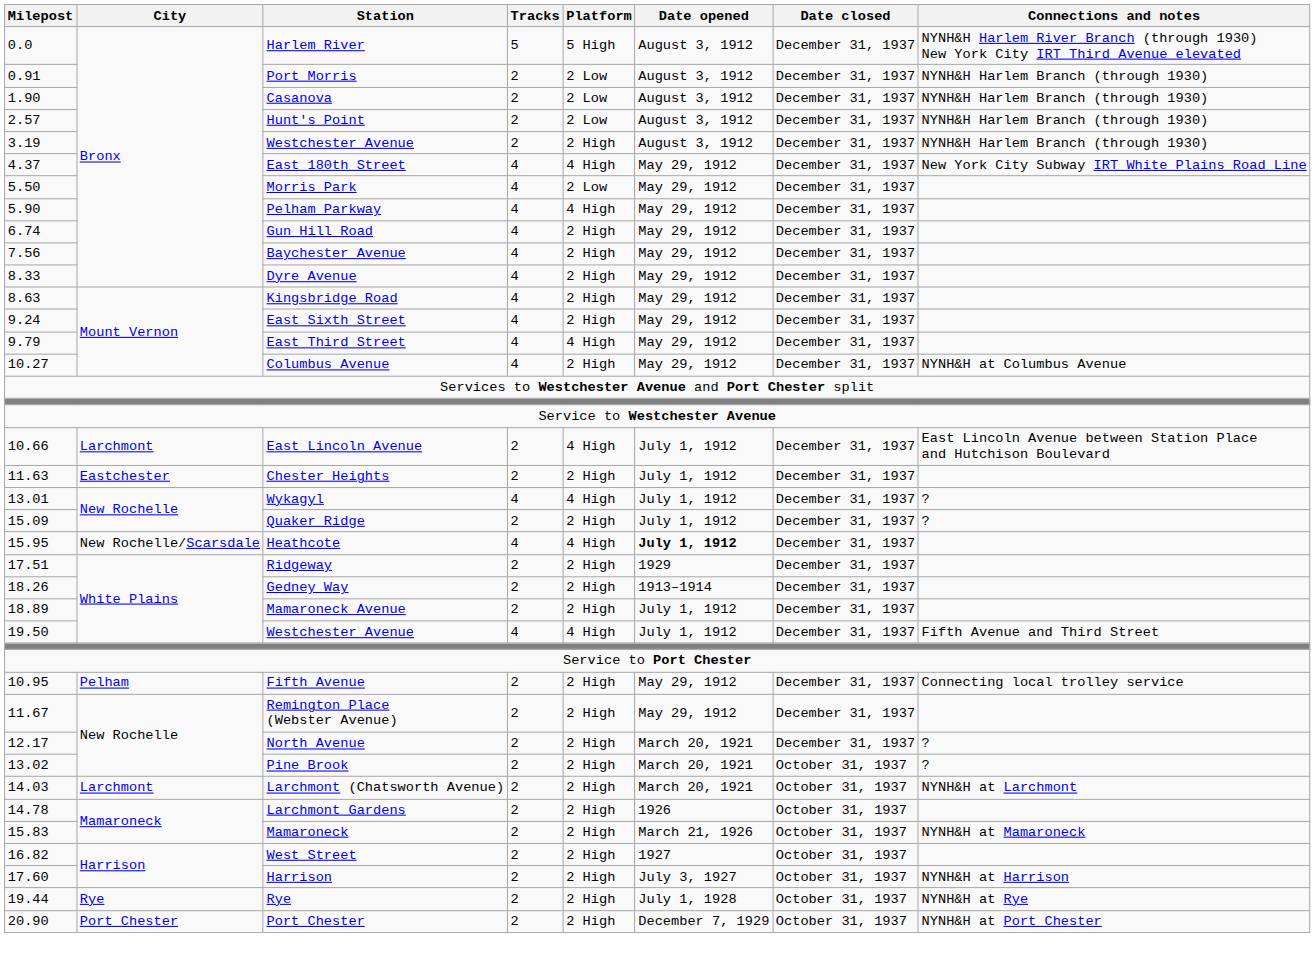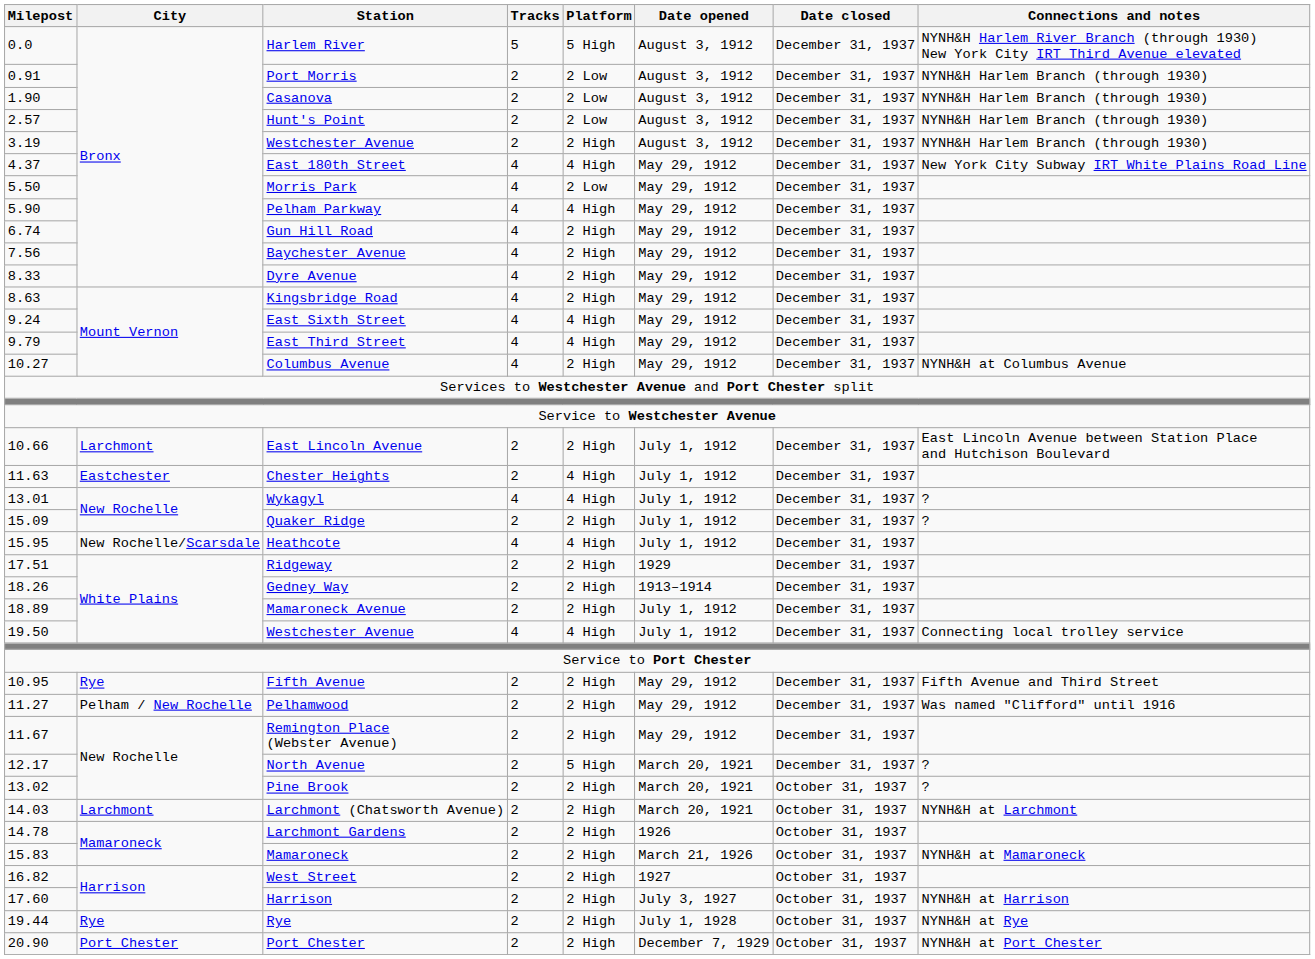 <table class="wikitable">
 <tr>
 <th>Milepost</th>
 <th>City</th>
 <th>Station</th>
 <th>Tracks</th>
 <th>Platform</th>
 <th>Date opened</th>
 <th>Date closed</th>
 <th>Connections and notes</th>
 </tr>
 <tr>
 <td>0.0</td>
 <td rowspan=11><a href='#'>Bronx</a></td>
 <td><a href='#'>Harlem River</a></td>
 <td>5</td>
 <td>5 High</td>
 <td>August 3, 1912</td>
 <td>December 31, 1937</td>
 <td>NYNH&H <a href='#'>Harlem River Branch</a> (through 1930)<br>New York City <a href='#'>IRT Third Avenue elevated</a></td>
 </tr>
 <tr>
 <td>0.91</td>
 <td><a href='#'>Port Morris</a></td>
 <td>2</td>
 <td>2 Low</td>
 <td>August 3, 1912</td>
 <td>December 31, 1937</td>
 <td>NYNH&H Harlem Branch (through 1930)</td>
 </tr>
 <tr>
 <td>1.90</td>
 <td><a href='#'>Casanova</a></td>
 <td>2</td>
 <td>2 Low</td>
 <td>August 3, 1912</td>
 <td>December 31, 1937</td>
 <td>NYNH&H Harlem Branch (through 1930)</td>
 </tr>
 <tr>
 <td>2.57</td>
 <td><a href='#'>Hunt's Point</a></td>
 <td>2</td>
 <td>2 Low</td>
 <td>August 3, 1912</td>
 <td>December 31, 1937</td>
 <td>NYNH&H Harlem Branch (through 1930)</td>
 </tr>
 <tr>
 <td>3.19</td>
 <td><a href='#'>Westchester Avenue</a></td>
 <td>2</td>
 <td>2 High</td>
 <td>August 3, 1912</td>
 <td>December 31, 1937</td>
 <td>NYNH&H Harlem Branch (through 1930)</td>
 </tr>
 <tr>
 <td>4.37</td>
 <td><a href='#'>East 180th Street</a></td>
 <td>4</td>
 <td>4 High</td>
 <td>May 29, 1912</td>
 <td>December 31, 1937</td>
 <td>New York City Subway <a href='#'>IRT White Plains Road Line</a><br></td>
 </tr>
 <tr>
 <td>5.50</td>
 <td><a href='#'>Morris Park</a></td>
 <td>4</td>
 <td>2 Low</td>
 <td>May 29, 1912</td>
 <td>December 31, 1937</td>
 <td></td>
 </tr>
 <tr>
 <td>5.90</td>
 <td><a href='#'>Pelham Parkway</a></td>
 <td>4</td>
 <td>4 High</td>
 <td>May 29, 1912</td>
 <td>December 31, 1937</td>
 <td></td>
 </tr>
 <tr>
 <td>6.74</td>
 <td><a href='#'>Gun Hill Road</a></td>
 <td>4</td>
 <td>2 High</td>
 <td>May 29, 1912</td>
 <td>December 31, 1937</td>
 <td></td>
 </tr>
 <tr>
 <td>7.56</td>
 <td><a href='#'>Baychester Avenue</a></td>
 <td>4</td>
 <td>2 High</td>
 <td>May 29, 1912</td>
 <td>December 31, 1937</td>
 <td></td>
 </tr>
 <tr>
 <td>8.33</td>
 <td><a href='#'>Dyre Avenue</a></td>
 <td>4</td>
 <td>2 High</td>
 <td>May 29, 1912</td>
 <td>December 31, 1937</td>
 <td></td>
 </tr>
 <tr>
 <td>8.63</td>
 <td rowspan=4><a href='#'>Mount Vernon</a></td>
 <td><a href='#'>Kingsbridge Road</a></td>
 <td>4</td>
 <td>2 High</td>
 <td>May 29, 1912</td>
 <td>December 31, 1937</td>
 <td></td>
 </tr>
 <tr>
 <td>9.24</td>
 <td><a href='#'>East Sixth Street</a></td>
 <td>4</td>
-<td>2 High</td>
+<td>4 High</td>
 <td>May 29, 1912</td>
 <td>December 31, 1937</td>
 <td></td>
 </tr>
 <tr>
 <td>9.79</td>
 <td><a href='#'>East Third Street</a></td>
 <td>4</td>
 <td>4 High</td>
 <td>May 29, 1912</td>
 <td>December 31, 1937</td>
 <td></td>
 </tr>
 <tr>
 <td>10.27</td>
 <td><a href='#'>Columbus Avenue</a></td>
 <td>4</td>
 <td>2 High</td>
 <td>May 29, 1912</td>
 <td>December 31, 1937</td>
 <td>NYNH&H at Columbus Avenue<br></td>
 </tr>
 <tr>
 <td colspan="8" align="center">Services to <strong>Westchester Avenue</strong> and <strong>Port Chester</strong> split</td>
 </tr>
 <tr>
 <td colspan="8" bgcolor="#808080"></td>
 </tr>
 <tr>
 <td colspan="8" align="center">Service to <strong>Westchester Avenue</strong></td>
 </tr>
 <tr>
 <td>10.66</td>
 <td><a href='#'>Larchmont</a></td>
 <td><a href='#'>East Lincoln Avenue</a></td>
 <td>2</td>
-<td>4 High</td>
+<td>2 High</td>
 <td>July 1, 1912</td>
 <td>December 31, 1937</td>
 <td>East Lincoln Avenue between Station Place<br>and Hutchison Boulevard</td>
 </tr>
 <tr>
 <td>11.63</td>
 <td><a href='#'>Eastchester</a></td>
 <td><a href='#'>Chester Heights</a></td>
 <td>2</td>
-<td>2 High</td>
+<td>4 High</td>
 <td>July 1, 1912</td>
 <td>December 31, 1937</td>
 <td></td>
 </tr>
 <tr>
 <td>13.01</td>
 <td rowspan=2><a href='#'>New Rochelle</a></td>
 <td><a href='#'>Wykagyl</a></td>
 <td>4</td>
 <td>4 High</td>
 <td>July 1, 1912</td>
 <td>December 31, 1937</td>
 <td>?</td>
 </tr>
 <tr>
 <td>15.09</td>
 <td><a href='#'>Quaker Ridge</a></td>
 <td>2</td>
 <td>2 High</td>
 <td>July 1, 1912</td>
 <td>December 31, 1937</td>
 <td>?</td>
 </tr>
 <tr>
 <td>15.95</td>
 <td>New Rochelle/<a href='#'>Scarsdale</a></td>
 <td><a href='#'>Heathcote</a></td>
 <td>4</td>
 <td>4 High</td>
-<td><strong>July 1, 1912</strong></td>
+<td>July 1, 1912</td>
 <td>December 31, 1937</td>
 <td></td>
 </tr>
 <tr>
 <td>17.51</td>
 <td rowspan=4><a href='#'>White Plains</a></td>
 <td><a href='#'>Ridgeway</a></td>
 <td>2</td>
 <td>2 High</td>
 <td>1929</td>
 <td>December 31, 1937</td>
 <td></td>
 </tr>
 <tr>
 <td>18.26</td>
 <td><a href='#'>Gedney Way</a></td>
 <td>2</td>
 <td>2 High</td>
 <td>1913–1914</td>
 <td>December 31, 1937</td>
 <td></td>
 </tr>
 <tr>
 <td>18.89</td>
 <td><a href='#'>Mamaroneck Avenue</a></td>
 <td>2</td>
 <td>2 High</td>
 <td>July 1, 1912</td>
 <td>December 31, 1937</td>
 <td></td>
 </tr>
 <tr>
 <td>19.50</td>
 <td><a href='#'>Westchester Avenue</a></td>
 <td>4</td>
 <td>4 High</td>
 <td>July 1, 1912</td>
 <td>December 31, 1937</td>
-<td>Fifth Avenue and Third Street</td>
+<td>Connecting local trolley service<br></td>
 </tr>
 <tr>
 <td colspan="8" bgcolor="#808080"></td>
 </tr>
 <tr>
 <td colspan="8" align="center">Service to <strong>Port Chester</strong></td>
 </tr>
 <tr>
 <td>10.95</td>
-<td><a href='#'>Pelham</a></td>
+<td><a href='#'>Rye</a></td>
 <td><a href='#'>Fifth Avenue</a></td>
 <td>2</td>
 <td>2 High</td>
 <td>May 29, 1912</td>
 <td>December 31, 1937</td>
-<td>Connecting local trolley service<br></td>
+<td>Fifth Avenue and Third Street</td>
+</tr>
+<tr>
+<td>11.27</td>
+<td>Pelham / <a href='#'>New Rochelle</a></td>
+<td><a href='#'>Pelhamwood</a></td>
+<td>2</td>
+<td>2 High</td>
+<td>May 29, 1912</td>
+<td>December 31, 1937</td>
+<td>Was named "Clifford" until 1916</td>
 </tr>
 <tr>
 <td>11.67</td>
 <td rowspan=3>New Rochelle</td>
 <td><a href='#'>Remington Place</a><br>(Webster Avenue)</td>
 <td>2</td>
 <td>2 High</td>
 <td>May 29, 1912</td>
 <td>December 31, 1937</td>
 <td></td>
 </tr>
 <tr>
 <td>12.17</td>
 <td><a href='#'>North Avenue</a></td>
 <td>2</td>
-<td>2 High</td>
+<td>5 High</td>
 <td>March 20, 1921</td>
 <td>December 31, 1937</td>
 <td>?</td>
 </tr>
 <tr>
 <td>13.02</td>
 <td><a href='#'>Pine Brook</a></td>
 <td>2</td>
 <td>2 High</td>
 <td>March 20, 1921</td>
 <td>October 31, 1937</td>
 <td>?</td>
 </tr>
 <tr>
 <td>14.03</td>
 <td><a href='#'>Larchmont</a></td>
 <td><a href='#'>Larchmont</a> (Chatsworth Avenue)</td>
 <td>2</td>
 <td>2 High</td>
 <td>March 20, 1921</td>
 <td>October 31, 1937</td>
 <td>NYNH&H at <a href='#'>Larchmont</a></td>
 </tr>
 <tr>
 <td>14.78</td>
 <td rowspan=2><a href='#'>Mamaroneck</a></td>
 <td><a href='#'>Larchmont Gardens</a></td>
 <td>2</td>
 <td>2 High</td>
 <td>1926</td>
 <td>October 31, 1937</td>
 <td></td>
 </tr>
 <tr>
 <td>15.83</td>
 <td><a href='#'>Mamaroneck</a></td>
 <td>2</td>
 <td>2 High</td>
 <td>March 21, 1926</td>
 <td>October 31, 1937</td>
 <td>NYNH&H at <a href='#'>Mamaroneck</a></td>
 </tr>
 <tr>
 <td>16.82</td>
 <td rowspan=2><a href='#'>Harrison</a></td>
 <td><a href='#'>West Street</a></td>
 <td>2</td>
 <td>2 High</td>
 <td>1927</td>
 <td>October 31, 1937</td>
 <td></td>
 </tr>
 <tr>
 <td>17.60</td>
 <td><a href='#'>Harrison</a></td>
 <td>2</td>
 <td>2 High</td>
 <td>July 3, 1927</td>
 <td>October 31, 1937</td>
 <td>NYNH&H at <a href='#'>Harrison</a></td>
 </tr>
 <tr>
 <td>19.44</td>
 <td><a href='#'>Rye</a></td>
 <td><a href='#'>Rye</a></td>
 <td>2</td>
 <td>2 High</td>
 <td>July 1, 1928</td>
 <td>October 31, 1937</td>
 <td>NYNH&H at <a href='#'>Rye</a></td>
 </tr>
 <tr>
 <td>20.90</td>
 <td><a href='#'>Port Chester</a></td>
 <td><a href='#'>Port Chester</a></td>
 <td>2</td>
 <td>2 High</td>
 <td>December 7, 1929</td>
 <td>October 31, 1937</td>
 <td>NYNH&H at <a href='#'>Port Chester</a></td>
 </tr>
 <tr>
 </tr>
 </table>
